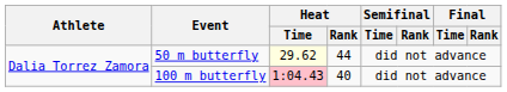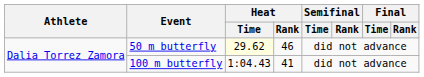 <table class=wikitable style="font-size:90%">
 <tr>
 <th rowspan="2">Athlete</th>
 <th rowspan="2">Event</th>
 <th colspan="2">Heat</th>
 <th colspan="2">Semifinal</th>
 <th colspan="2">Final</th>
 </tr>
 <tr style="font-size:95%">
 <th>Time</th>
 <th>Rank</th>
 <th>Time</th>
 <th>Rank</th>
 <th>Time</th>
 <th>Rank</th>
 </tr>
 <tr align=center>
 <td align=left rowspan=2><a href='#'>Dalia Torrez Zamora</a></td>
 <td align=left><a href='#'>50 m butterfly</a></td>
 <td style="background: lightyellow;">29.62</td>
-<td>44</td>
+<td>46</td>
 <td colspan=4>did not advance</td>
 </tr>
 <tr align=center>
 <td align=left><a href='#'>100 m butterfly</a></td>
-<td style="background: pink;">1:04.43</td>
-<td>40</td>
+<td>1:04.43</td>
+<td>41</td>
 <td colspan=4>did not advance</td>
 </tr>
 </table>
